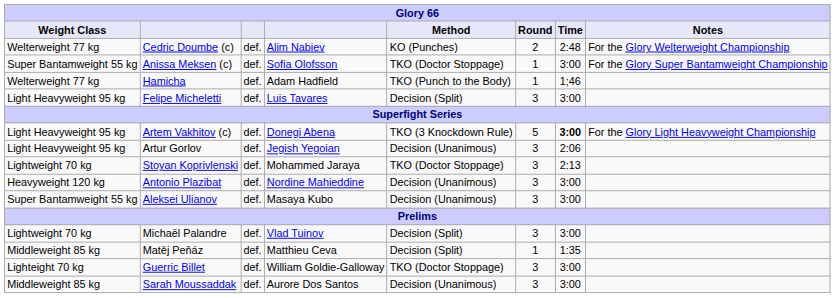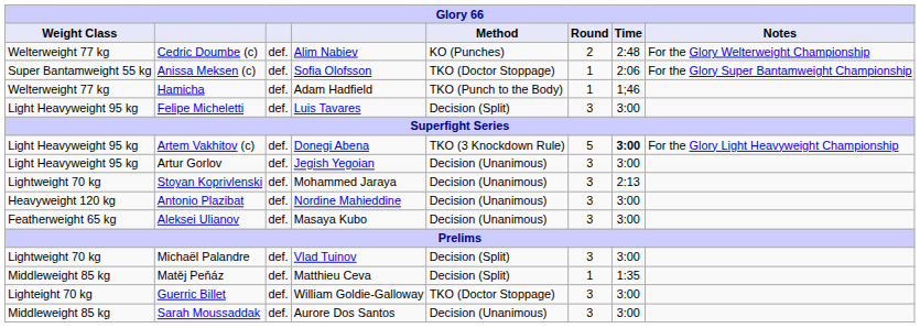 <table class="wikitable" style="font-size: 70%;">
 <tr>
 <th colspan="8" style="background-color: #ccf; color: #000080; text-align: center;"><strong>Glory 66</strong></th>
 </tr>
 <tr>
 <th colspan="1" style="background-color: #E6E8FA; color: #000000; text-align: center;">Weight Class</th>
 <th colspan="1" style="background-color: #E6E8FA; color: #000000; text-align: center;"></th>
 <th colspan="1" style="background-color: #E6E8FA; color: #000000; text-align: center;"></th>
 <th colspan="1" style="background-color: #E6E8FA; color: #000000; text-align: center;"></th>
 <th colspan="1" style="background-color: #E6E8FA; color: #000000; text-align: center;">Method</th>
 <th colspan="1" style="background-color: #E6E8FA; color: #000000; text-align: center;">Round</th>
 <th colspan="1" style="background-color: #E6E8FA; color: #000000; text-align: center;">Time</th>
 <th colspan="1" style="background-color: #E6E8FA; color: #000000; text-align: center;">Notes</th>
 </tr>
 <tr>
 <td>Welterweight 77 kg</td>
 <td> <a href='#'>Cedric Doumbe</a> (c)</td>
 <td align=center>def.</td>
 <td> <a href='#'>Alim Nabiev</a></td>
 <td>KO (Punches)</td>
 <td align=center>2</td>
 <td align=center>2:48</td>
 <td>For the <a href='#'>Glory Welterweight Championship</a></td>
 </tr>
 <tr>
 <td>Super Bantamweight 55 kg</td>
 <td> <a href='#'>Anissa Meksen</a> (c)</td>
 <td align=center>def.</td>
 <td> <a href='#'>Sofia Olofsson</a></td>
 <td>TKO (Doctor Stoppage)</td>
 <td align=center>1</td>
-<td align=center>3:00</td>
+<td align=center>2:06</td>
 <td>For the <a href='#'>Glory Super Bantamweight Championship</a></td>
 </tr>
 <tr>
 <td>Welterweight 77 kg</td>
 <td> <a href='#'>Hamicha</a></td>
 <td align=center>def.</td>
 <td> Adam Hadfield</td>
 <td>TKO (Punch to the Body)</td>
 <td align=center>1</td>
 <td align=center>1;46</td>
 <td></td>
 </tr>
 <tr>
 <td>Light Heavyweight 95 kg</td>
 <td> <a href='#'>Felipe Micheletti</a></td>
 <td align=center>def.</td>
 <td> <a href='#'>Luis Tavares</a></td>
 <td>Decision (Split)</td>
 <td align=center>3</td>
 <td align=center>3:00</td>
 <td></td>
 </tr>
 <tr>
 <th colspan="8" style="background-color: #ccf; color: #000080; text-align: center;"><strong>Superfight Series</strong></th>
 </tr>
 <tr>
 <td>Light Heavyweight 95 kg</td>
 <td> <a href='#'>Artem Vakhitov</a> (c)</td>
 <td align=center>def.</td>
 <td> <a href='#'>Donegi Abena</a></td>
 <td>TKO (3 Knockdown Rule)</td>
 <td align=center>5</td>
 <td align=center><strong>3:00</strong></td>
 <td>For the <a href='#'>Glory Light Heavyweight Championship</a></td>
 </tr>
 <tr>
 <td>Light Heavyweight 95 kg</td>
 <td> Artur Gorlov</td>
 <td align=center>def.</td>
 <td> <a href='#'>Jegish Yegoian</a></td>
 <td>Decision (Unanimous)</td>
 <td align=center>3</td>
-<td align=center>2:06</td>
+<td align=center>3:00</td>
 <td></td>
 </tr>
 <tr>
 <td>Lightweight 70 kg</td>
 <td> <a href='#'>Stoyan Koprivlenski</a></td>
 <td align=center>def.</td>
 <td> Mohammed Jaraya</td>
-<td>TKO (Doctor Stoppage)</td>
+<td>Decision (Unanimous)</td>
 <td align=center>3</td>
 <td align=center>2:13</td>
 <td></td>
 </tr>
 <tr>
 <td>Heavyweight 120 kg</td>
 <td> <a href='#'>Antonio Plazibat</a></td>
 <td align=center>def.</td>
 <td> <a href='#'>Nordine Mahieddine</a></td>
 <td>Decision (Unanimous)</td>
 <td align=center>3</td>
 <td align=center>3:00</td>
 <td></td>
 </tr>
 <tr>
-<td>Super Bantamweight 55 kg</td>
+<td>Featherweight 65 kg</td>
 <td> <a href='#'>Aleksei Ulianov</a></td>
 <td align=center>def.</td>
 <td> Masaya Kubo</td>
 <td>Decision (Unanimous)</td>
 <td align=center>3</td>
 <td align=center>3:00</td>
 <td></td>
 </tr>
 <tr>
 <th colspan="8" style="background-color: #ccf; color: #000080; text-align: center;"><strong>Prelims</strong></th>
 </tr>
 <tr>
 <td>Lightweight 70 kg</td>
 <td> Michaël Palandre</td>
 <td align=center>def.</td>
 <td> <a href='#'>Vlad Tuinov</a></td>
 <td>Decision (Split)</td>
 <td align=center>3</td>
 <td align=center>3:00</td>
 <td></td>
 </tr>
 <tr>
 <td>Middleweight 85 kg</td>
 <td> Matěj Peňáz</td>
 <td align=center>def.</td>
 <td> Matthieu Ceva</td>
 <td>Decision (Split)</td>
 <td align=center>1</td>
 <td align=center>1:35</td>
 <td></td>
 </tr>
 <tr>
 <td>Lighteight 70 kg</td>
 <td> <a href='#'>Guerric Billet</a></td>
 <td align=center>def.</td>
 <td> William Goldie-Galloway</td>
 <td>TKO (Doctor Stoppage)</td>
 <td align=center>3</td>
 <td align=center>3:00</td>
 <td></td>
 </tr>
 <tr>
 <td>Middleweight 85 kg</td>
 <td> <a href='#'>Sarah Moussaddak</a></td>
 <td align=center>def.</td>
 <td> Aurore Dos Santos</td>
 <td>Decision (Unanimous)</td>
 <td align=center>3</td>
 <td align=center>3:00</td>
 <td></td>
 </tr>
 </table>
